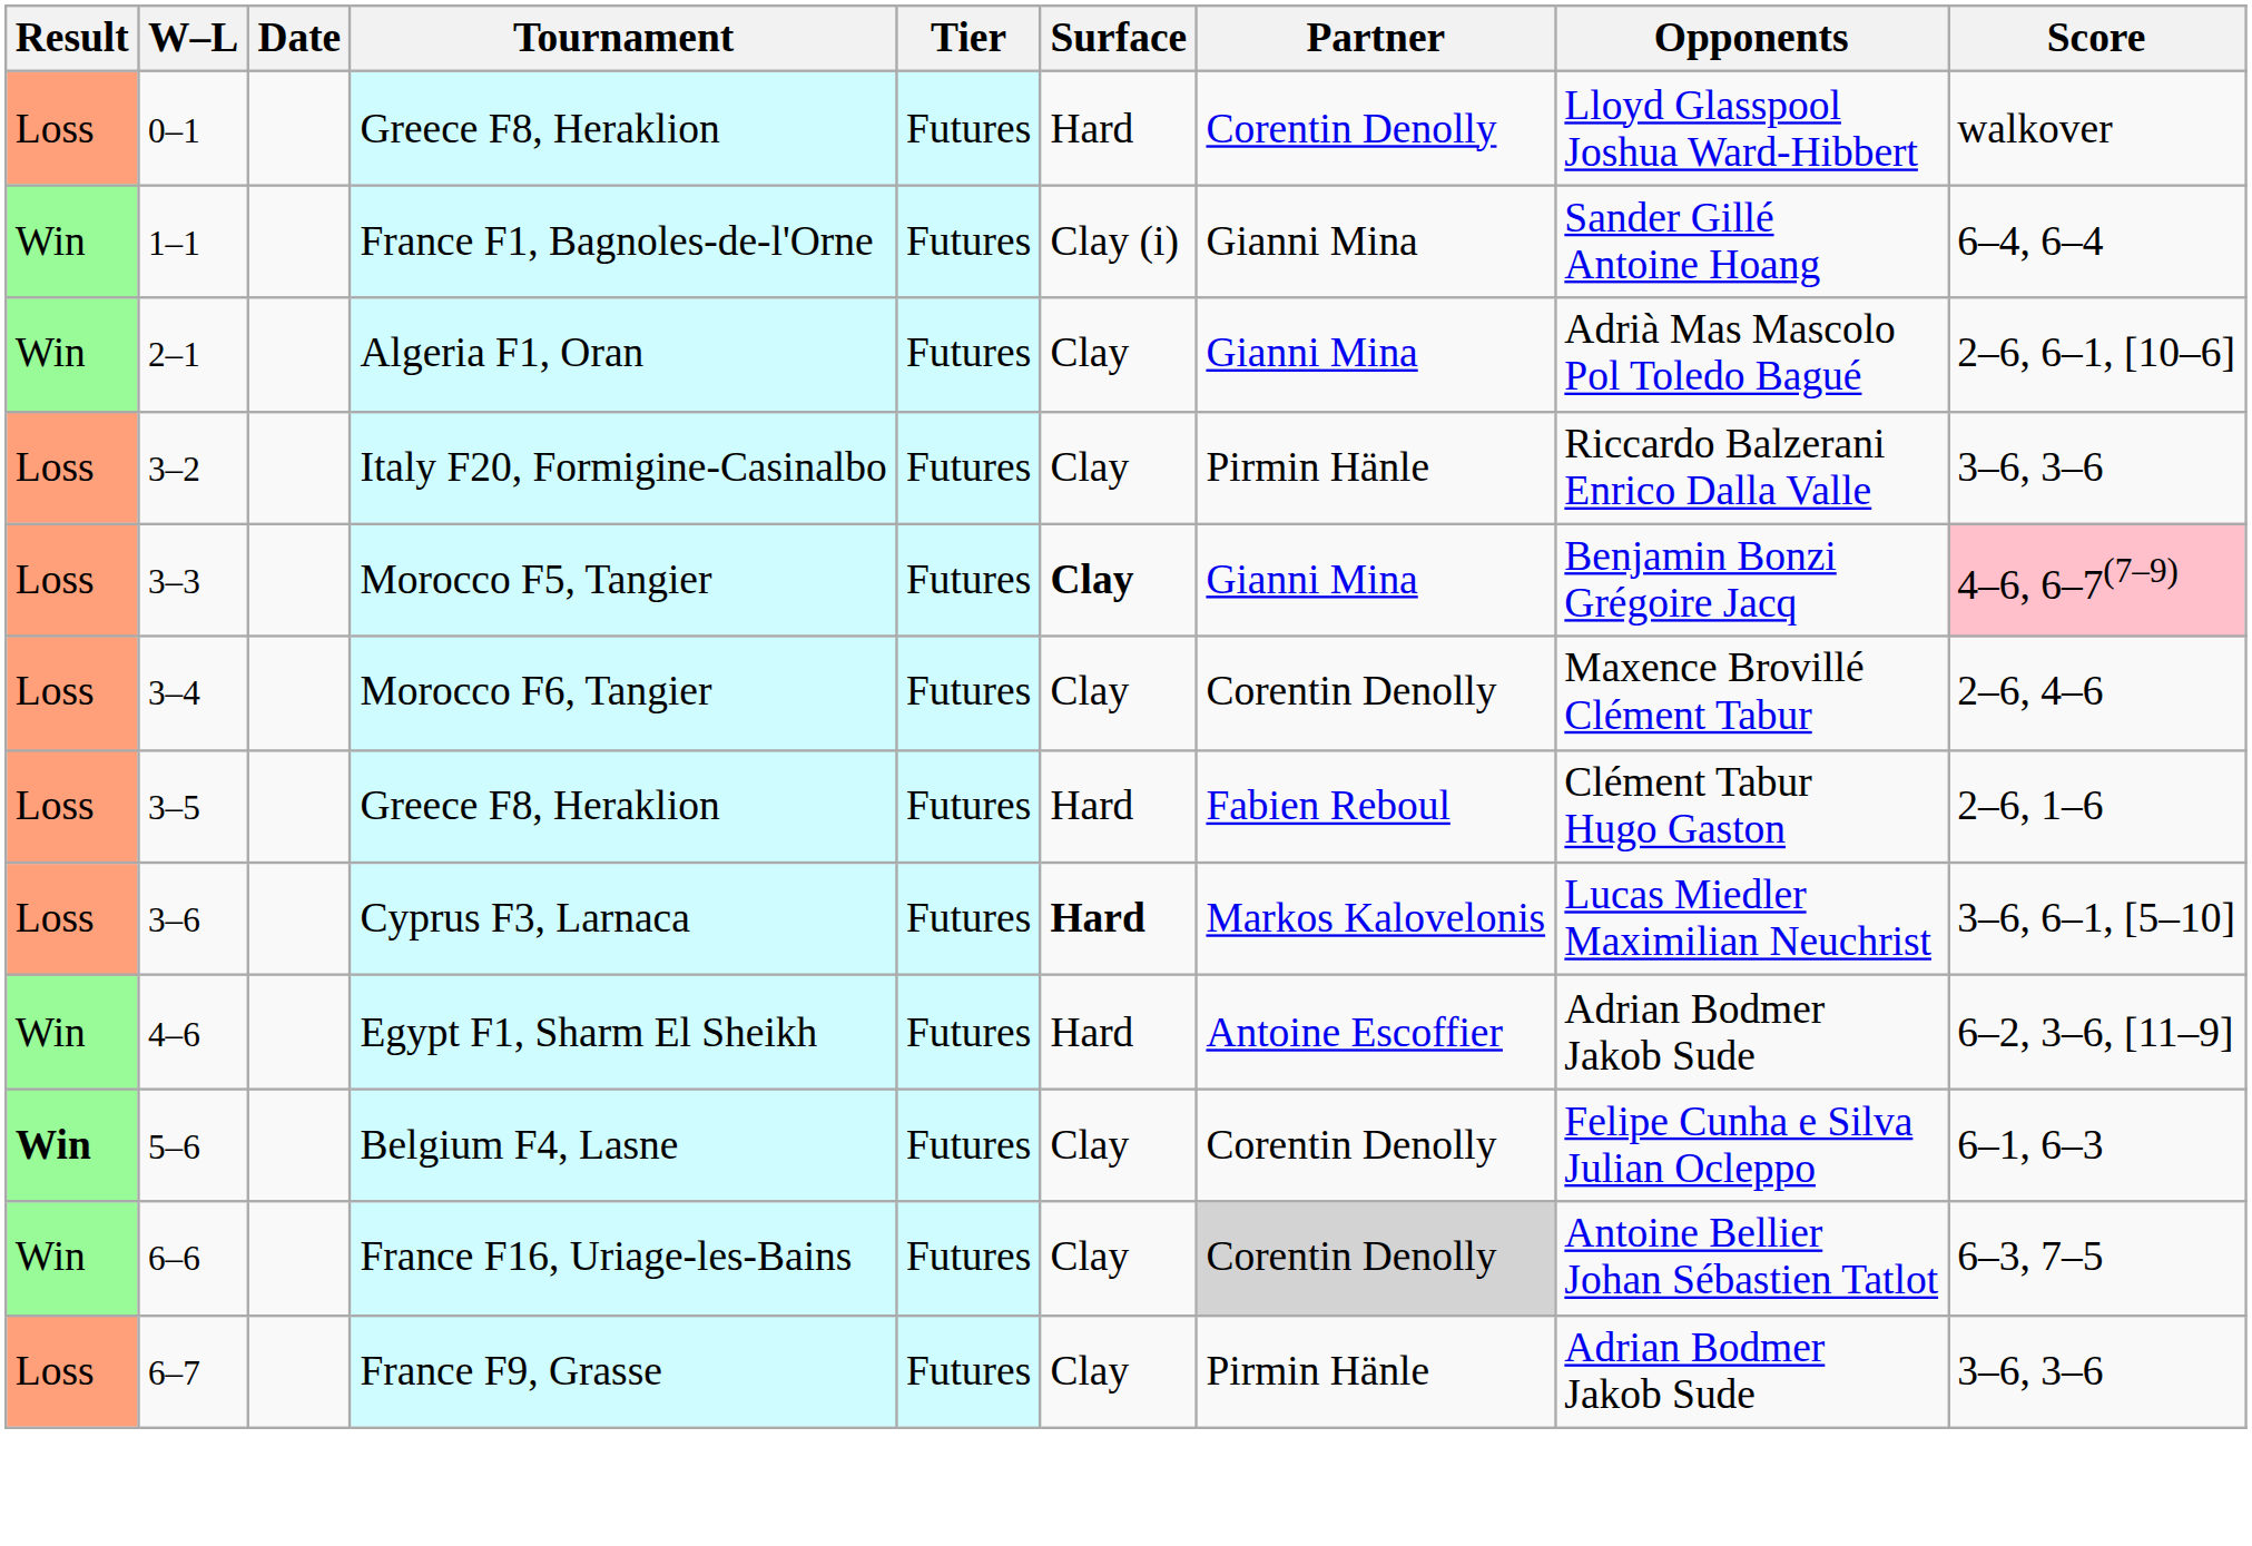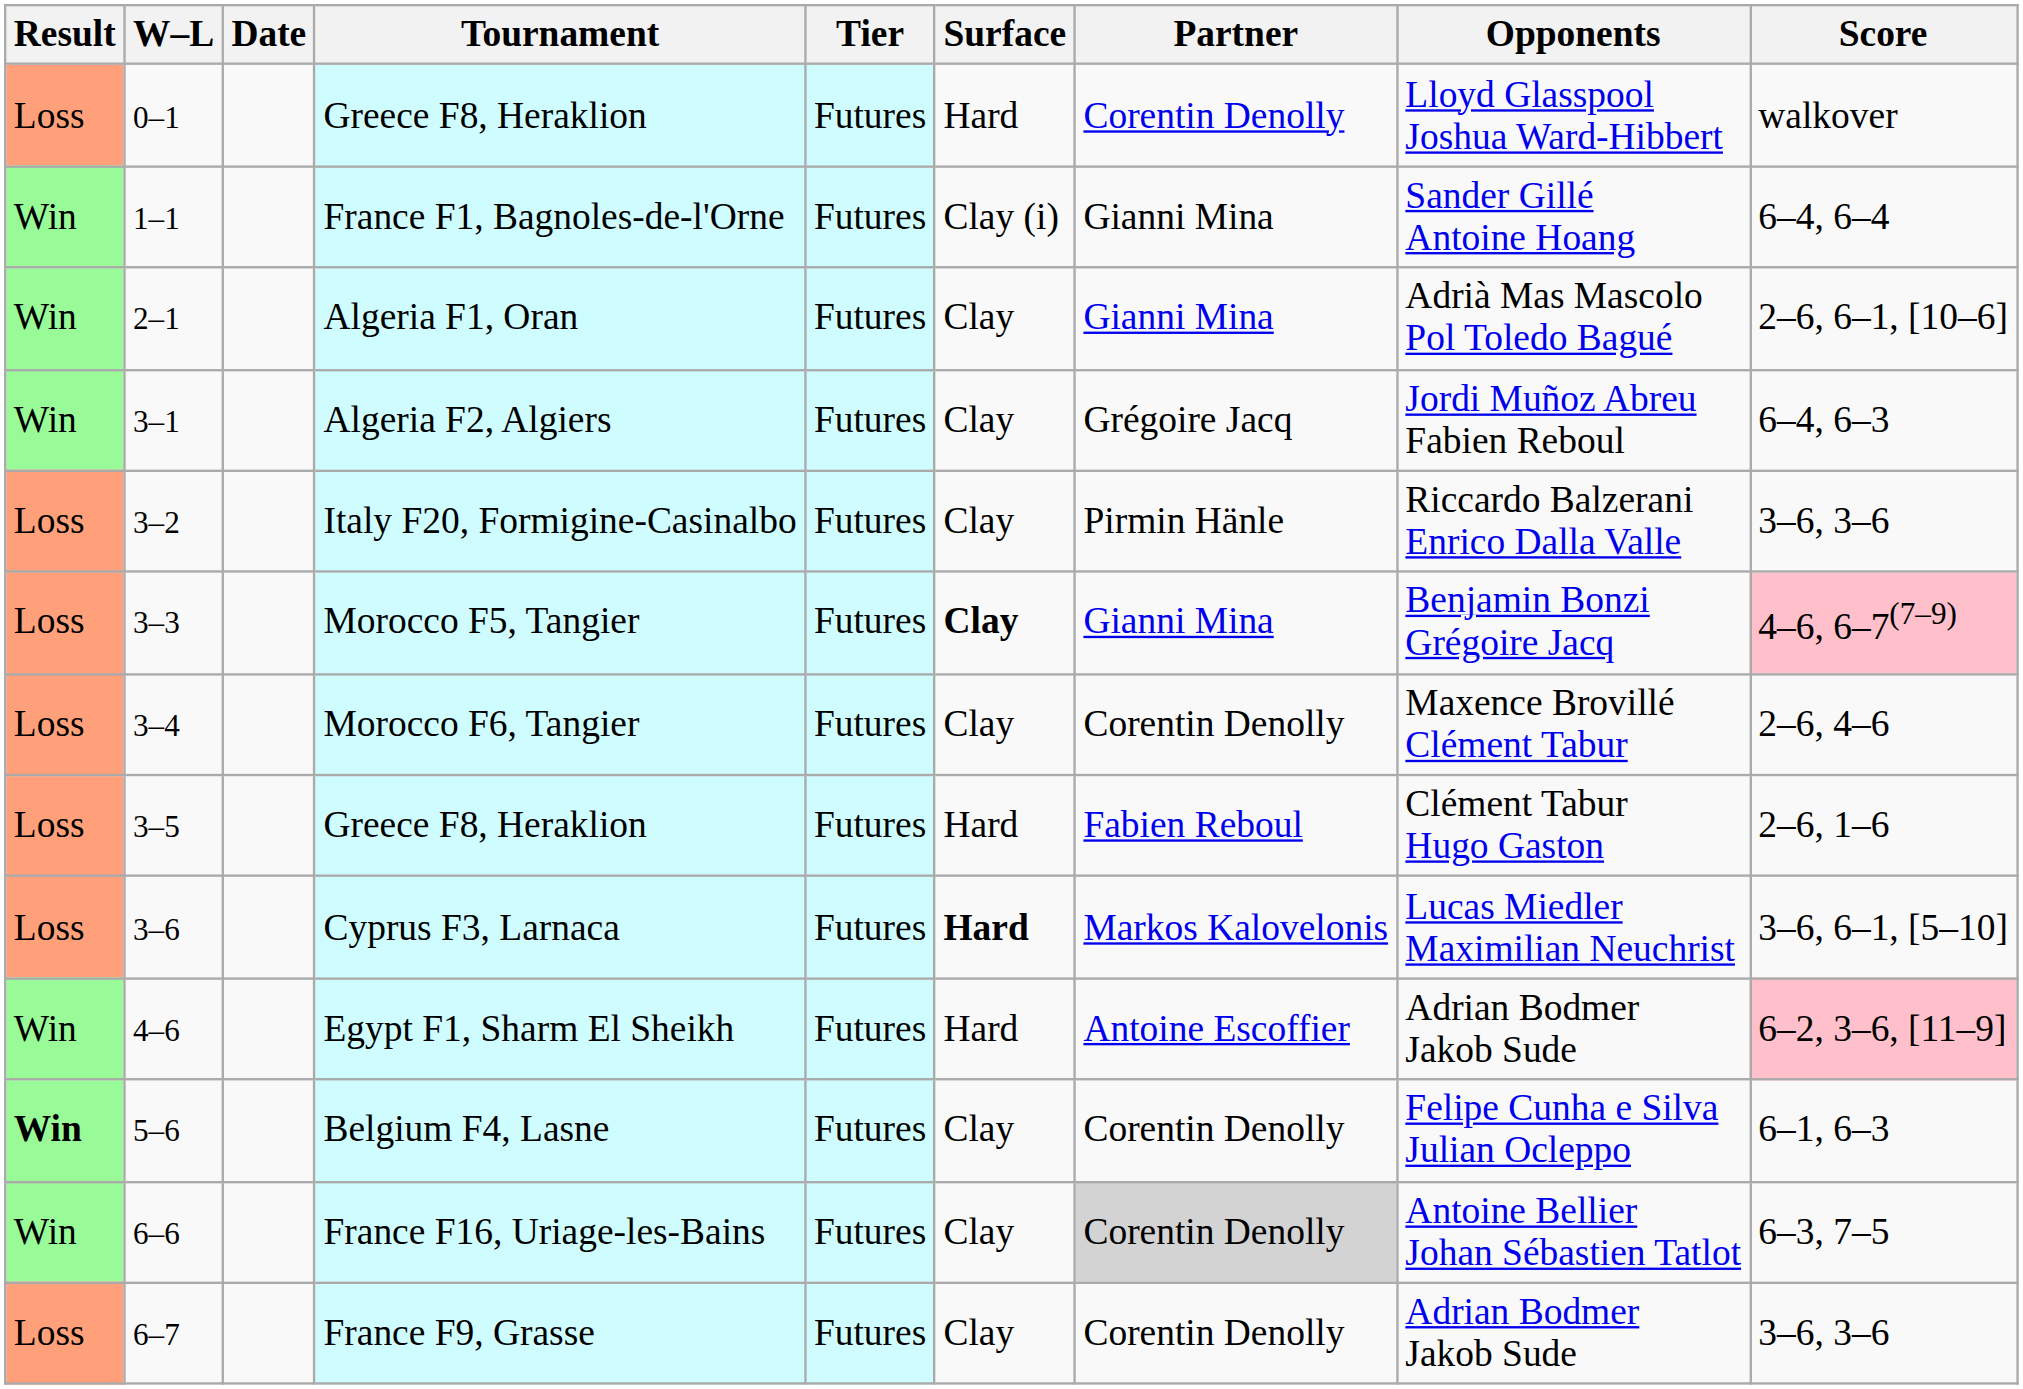 <table class="sortable wikitable nowrap">
 <tr>
 <th>Result</th>
 <th class="unsortable">W–L</th>
 <th>Date</th>
 <th>Tournament</th>
 <th>Tier</th>
 <th>Surface</th>
 <th>Partner</th>
 <th>Opponents</th>
 <th class="unsortable">Score</th>
 </tr>
 <tr>
 <td bgcolor=FFA07A>Loss</td>
 <td><small>0–1</small></td>
 <td></td>
 <td style="background:#cffcff;">Greece F8, Heraklion</td>
 <td style="background:#cffcff;">Futures</td>
 <td>Hard</td>
 <td> <a href='#'>Corentin Denolly</a></td>
 <td> <a href='#'>Lloyd Glasspool</a><br> <a href='#'>Joshua Ward-Hibbert</a></td>
 <td>walkover</td>
 </tr>
 <tr>
 <td bgcolor=98FB98>Win</td>
 <td><small>1–1</small></td>
 <td></td>
 <td style="background:#cffcff;">France F1, Bagnoles-de-l'Orne</td>
 <td style="background:#cffcff;">Futures</td>
 <td>Clay (i)</td>
 <td> Gianni Mina</td>
 <td> <a href='#'>Sander Gillé</a><br> <a href='#'>Antoine Hoang</a></td>
 <td>6–4, 6–4</td>
 </tr>
 <tr>
 <td bgcolor=98FB98>Win</td>
 <td><small>2–1</small></td>
 <td></td>
 <td style="background:#cffcff;">Algeria F1, Oran</td>
 <td style="background:#cffcff;">Futures</td>
 <td>Clay</td>
 <td> <a href='#'>Gianni Mina</a></td>
 <td> Adrià Mas Mascolo<br> <a href='#'>Pol Toledo Bagué</a></td>
 <td>2–6, 6–1, [10–6]</td>
+</tr>
+<tr>
+<td bgcolor=98FB98>Win</td>
+<td><small>3–1</small></td>
+<td></td>
+<td style="background:#cffcff;">Algeria F2, Algiers</td>
+<td style="background:#cffcff;">Futures</td>
+<td>Clay</td>
+<td> Grégoire Jacq</td>
+<td> <a href='#'>Jordi Muñoz Abreu</a><br> Fabien Reboul</td>
+<td>6–4, 6–3</td>
 </tr>
 <tr>
 <td bgcolor=FFA07A>Loss</td>
 <td><small>3–2</small></td>
 <td></td>
 <td style="background:#cffcff;">Italy F20, Formigine-Casinalbo</td>
 <td style="background:#cffcff;">Futures</td>
 <td>Clay</td>
 <td> Pirmin Hänle</td>
 <td> Riccardo Balzerani<br> <a href='#'>Enrico Dalla Valle</a></td>
 <td>3–6, 3–6</td>
 </tr>
 <tr>
 <td bgcolor=FFA07A>Loss</td>
 <td><small>3–3</small></td>
 <td></td>
 <td style="background:#cffcff;">Morocco F5, Tangier</td>
 <td style="background:#cffcff;">Futures</td>
 <td><strong>Clay</strong></td>
 <td> <a href='#'>Gianni Mina</a></td>
 <td> <a href='#'>Benjamin Bonzi</a><br> <a href='#'>Grégoire Jacq</a></td>
 <td style="background: pink;">4–6, 6–7<sup>(7–9)</sup></td>
 </tr>
 <tr>
 <td bgcolor=FFA07A>Loss</td>
 <td><small>3–4</small></td>
 <td></td>
 <td style="background:#cffcff;">Morocco F6, Tangier</td>
 <td style="background:#cffcff;">Futures</td>
 <td>Clay</td>
 <td> Corentin Denolly</td>
 <td> Maxence Brovillé<br> <a href='#'>Clément Tabur</a></td>
 <td>2–6, 4–6</td>
 </tr>
 <tr>
 <td bgcolor=FFA07A>Loss</td>
 <td><small>3–5</small></td>
 <td></td>
 <td style="background:#cffcff;">Greece F8, Heraklion</td>
 <td style="background:#cffcff;">Futures</td>
 <td>Hard</td>
 <td> <a href='#'>Fabien Reboul</a></td>
 <td> Clément Tabur<br> <a href='#'>Hugo Gaston</a></td>
 <td>2–6, 1–6</td>
 </tr>
 <tr>
 <td bgcolor=FFA07A>Loss</td>
 <td><small>3–6</small></td>
 <td></td>
 <td style="background:#cffcff;">Cyprus F3, Larnaca</td>
 <td style="background:#cffcff;">Futures</td>
 <td><strong>Hard</strong></td>
 <td> <a href='#'>Markos Kalovelonis</a></td>
 <td> <a href='#'>Lucas Miedler</a><br> <a href='#'>Maximilian Neuchrist</a></td>
 <td>3–6, 6–1, [5–10]</td>
 </tr>
 <tr>
 <td bgcolor=98FB98>Win</td>
 <td><small>4–6</small></td>
 <td></td>
 <td style="background:#cffcff;">Egypt F1, Sharm El Sheikh</td>
 <td style="background:#cffcff;">Futures</td>
 <td>Hard</td>
 <td> <a href='#'>Antoine Escoffier</a></td>
 <td> Adrian Bodmer<br> Jakob Sude</td>
-<td>6–2, 3–6, [11–9]</td>
+<td style="background: pink;">6–2, 3–6, [11–9]</td>
 </tr>
 <tr>
 <td bgcolor=98FB98><strong>Win</strong></td>
 <td><small>5–6</small></td>
 <td></td>
 <td style="background:#cffcff;">Belgium F4, Lasne</td>
 <td style="background:#cffcff;">Futures</td>
 <td>Clay</td>
 <td> Corentin Denolly</td>
 <td> <a href='#'>Felipe Cunha e Silva</a><br> <a href='#'>Julian Ocleppo</a></td>
 <td>6–1, 6–3</td>
 </tr>
 <tr>
 <td bgcolor=98FB98>Win</td>
 <td><small>6–6</small></td>
 <td></td>
 <td style="background:#cffcff;">France F16, Uriage-les-Bains</td>
 <td style="background:#cffcff;">Futures</td>
 <td>Clay</td>
 <td style="background: lightgrey;"> Corentin Denolly</td>
 <td> <a href='#'>Antoine Bellier</a><br> <a href='#'>Johan Sébastien Tatlot</a></td>
 <td>6–3, 7–5</td>
 </tr>
 <tr>
 <td bgcolor=FFA07A>Loss</td>
 <td><small>6–7</small></td>
 <td></td>
 <td style="background:#cffcff;">France F9, Grasse</td>
 <td style="background:#cffcff;">Futures</td>
 <td>Clay</td>
-<td> Pirmin Hänle</td>
+<td> Corentin Denolly</td>
 <td> <a href='#'>Adrian Bodmer</a><br> Jakob Sude</td>
 <td>3–6, 3–6</td>
 </tr>
 </table>
